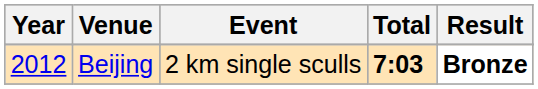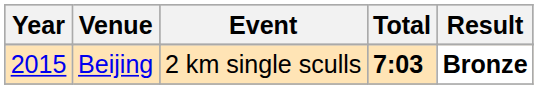 <table class="sortable wikitable" style="font-size: 95%;">
 <tr>
 <th>Year</th>
 <th>Venue</th>
 <th>Event</th>
 <th>Total</th>
 <th>Result</th>
 </tr>
 <tr>
 </tr>
 <tr style="background:#FFE4B5">
-<td align="center"><a href='#'>2012</a></td>
+<td align="center"><a href='#'>2015</a></td>
 <td align="left"><a href='#'>Beijing</a></td>
 <td align="left">2 km single sculls</td>
 <td align="left"><strong>7:03</strong></td>
 <td style="text-align:left; background:white"><strong>Bronze</strong></td>
 </tr>
 </table>
